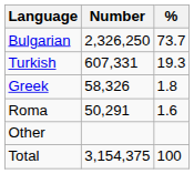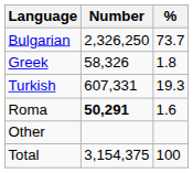 <table class="wikitable">
 <tr>
 <th>Language</th>
 <th>Number</th>
 <th>%</th>
 </tr>
 <tr>
 <td><a href='#'>Bulgarian</a></td>
 <td>2,326,250</td>
 <td>73.7</td>
 </tr>
 <tr>
+<td><a href='#'>Greek</a></td>
+<td>58,326</td>
+<td>1.8</td>
+</tr>
+<tr>
 <td><a href='#'>Turkish</a></td>
 <td>607,331</td>
 <td>19.3</td>
 </tr>
 <tr>
-<td><a href='#'>Greek</a></td>
-<td>58,326</td>
-<td>1.8</td>
-</tr>
-<tr>
 <td>Roma</td>
-<td>50,291</td>
+<td><strong>50,291</strong></td>
 <td>1.6</td>
 </tr>
 <tr>
 <td>Other</td>
 <td></td>
 <td></td>
 </tr>
 <tr>
 <td>Total</td>
 <td>3,154,375</td>
 <td>100</td>
 </tr>
 </table>
